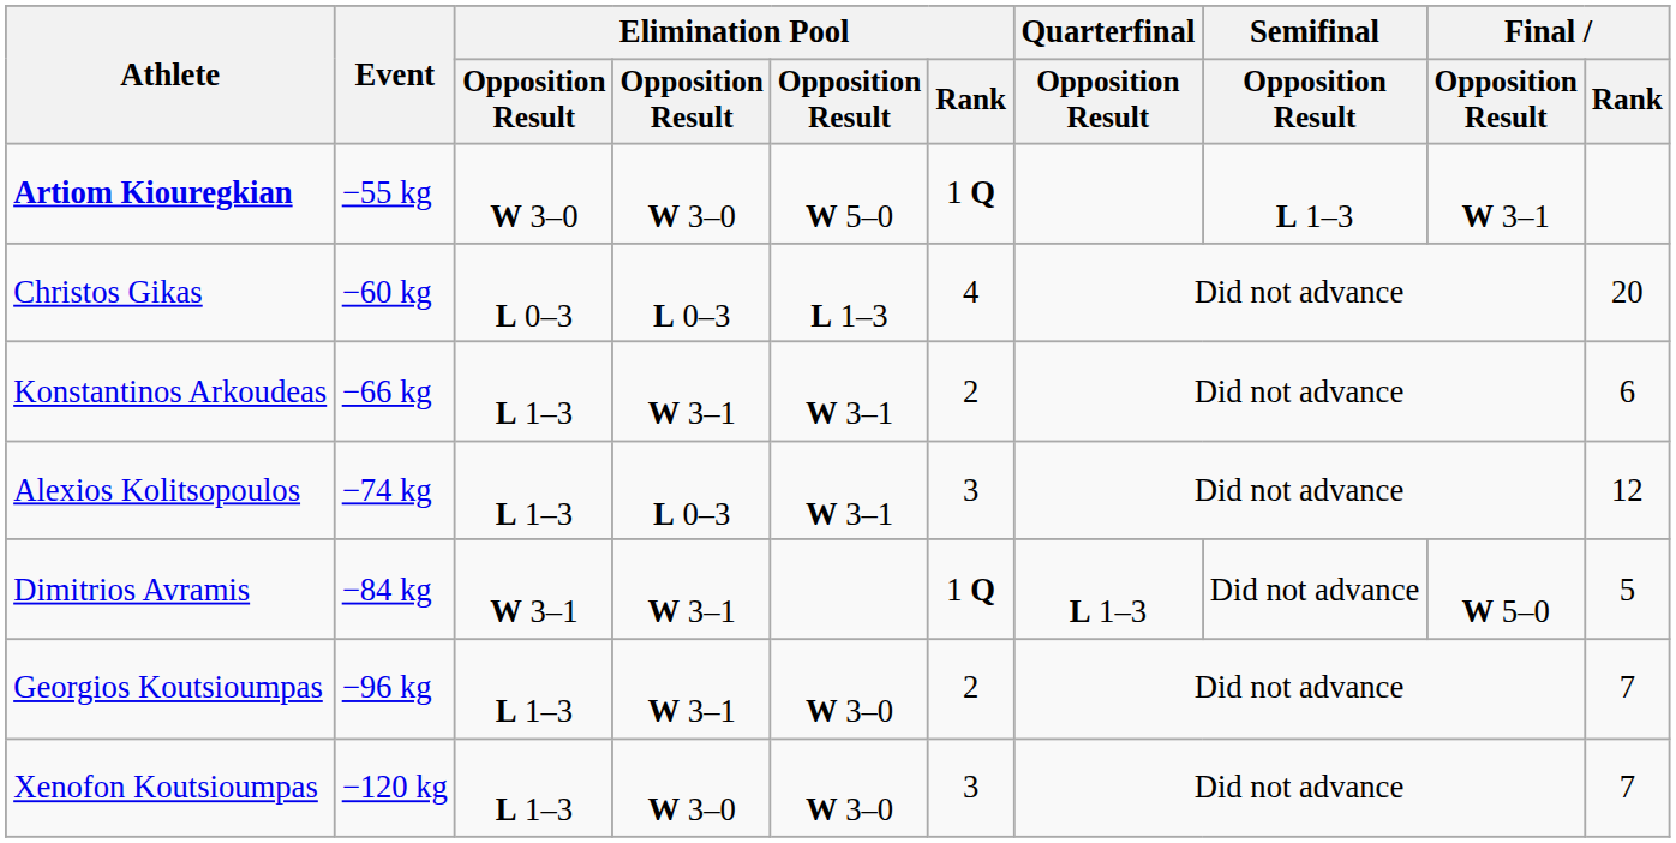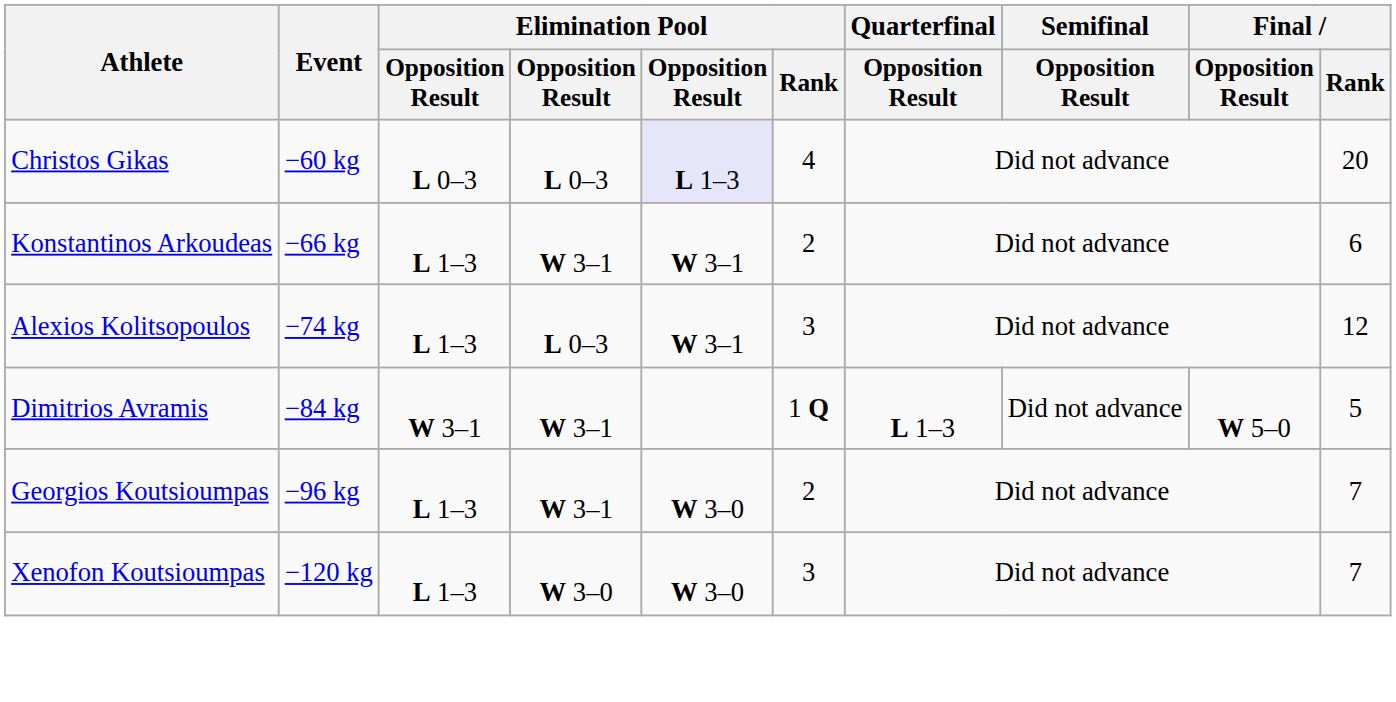 <table class="wikitable" style="font-size:90%">
 <tr>
 <th rowspan="2">Athlete</th>
 <th rowspan="2">Event</th>
 <th colspan=4>Elimination Pool</th>
 <th>Quarterfinal</th>
 <th>Semifinal</th>
 <th colspan=2>Final / </th>
 </tr>
 <tr style="font-size: 95%">
 <th>Opposition<br>Result</th>
 <th>Opposition<br>Result</th>
 <th>Opposition<br>Result</th>
 <th>Rank</th>
 <th>Opposition<br>Result</th>
 <th>Opposition<br>Result</th>
 <th>Opposition<br>Result</th>
 <th>Rank</th>
 </tr>
 <tr align=center>
-<td align=left><strong><a href='#'>Artiom Kiouregkian</a></strong></td>
-<td align=left><a href='#'>−55 kg</a></td>
-<td><br><strong>W</strong> 3–0 <sup></sup></td>
-<td><br><strong>W</strong> 3–0 <sup></sup></td>
-<td><br><strong>W</strong> 5–0 <sup></sup></td>
-<td>1 <strong>Q</strong></td>
-<td></td>
-<td><br><strong>L</strong> 1–3 <sup></sup></td>
-<td><br><strong>W</strong> 3–1 <sup></sup></td>
-<td></td>
-</tr>
-<tr align=center>
 <td align=left><a href='#'>Christos Gikas</a></td>
 <td align=left><a href='#'>−60 kg</a></td>
 <td><br><strong>L</strong> 0–3 <sup></sup></td>
 <td><br><strong>L</strong> 0–3 <sup></sup></td>
-<td><br><strong>L</strong> 1–3 <sup></sup></td>
+<td style="background: lavender;"><br><strong>L</strong> 1–3 <sup></sup></td>
 <td>4</td>
 <td colspan=3>Did not advance</td>
 <td>20</td>
 </tr>
 <tr align=center>
 <td align=left><a href='#'>Konstantinos Arkoudeas</a></td>
 <td align=left><a href='#'>−66 kg</a></td>
 <td><br><strong>L</strong> 1–3 <sup></sup></td>
 <td><br><strong>W</strong> 3–1 <sup></sup></td>
 <td><br><strong>W</strong> 3–1 <sup></sup></td>
 <td>2</td>
 <td colspan=3>Did not advance</td>
 <td>6</td>
 </tr>
 <tr align=center>
 <td align=left><a href='#'>Alexios Kolitsopoulos</a></td>
 <td align=left><a href='#'>−74 kg</a></td>
 <td><br><strong>L</strong> 1–3 <sup></sup></td>
 <td><br><strong>L</strong> 0–3 <sup></sup></td>
 <td><br><strong>W</strong> 3–1 <sup></sup></td>
 <td>3</td>
 <td colspan=3>Did not advance</td>
 <td>12</td>
 </tr>
 <tr align=center>
 <td align=left><a href='#'>Dimitrios Avramis</a></td>
 <td align=left><a href='#'>−84 kg</a></td>
 <td><br><strong>W</strong> 3–1 <sup></sup></td>
 <td><br><strong>W</strong> 3–1 <sup></sup></td>
 <td></td>
 <td>1 <strong>Q</strong></td>
 <td><br><strong>L</strong> 1–3 <sup></sup></td>
 <td>Did not advance</td>
 <td><br><strong>W</strong> 5–0 <sup></sup></td>
 <td>5</td>
 </tr>
 <tr align=center>
 <td align=left><a href='#'>Georgios Koutsioumpas</a></td>
 <td align=left><a href='#'>−96 kg</a></td>
 <td><br><strong>L</strong> 1–3 <sup></sup></td>
 <td><br><strong>W</strong> 3–1 <sup></sup></td>
 <td><br><strong>W</strong> 3–0 <sup></sup></td>
 <td>2</td>
 <td colspan=3>Did not advance</td>
 <td>7</td>
 </tr>
 <tr align=center>
 <td align=left><a href='#'>Xenofon Koutsioumpas</a></td>
 <td align=left><a href='#'>−120 kg</a></td>
 <td><br><strong>L</strong> 1–3 <sup></sup></td>
 <td><br><strong>W</strong> 3–0 <sup></sup></td>
 <td><br><strong>W</strong> 3–0 <sup></sup></td>
 <td>3</td>
 <td colspan=3>Did not advance</td>
 <td>7</td>
 </tr>
 </table>
